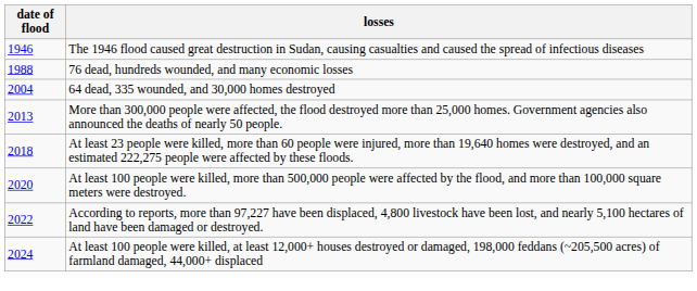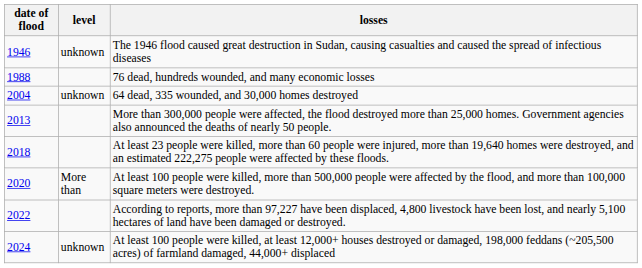 <table class="wikitable">
 <tr>
 <th>date of flood</th>
+<th>level</th>
 <th>losses</th>
 </tr>
 <tr>
 <td><a href='#'>1946</a></td>
+<td>unknown</td>
 <td>The 1946 flood caused great destruction in Sudan, causing casualties and caused the spread of infectious diseases</td>
 </tr>
 <tr>
 <td><a href='#'>1988</a></td>
+<td></td>
 <td>76 dead, hundreds wounded, and many economic losses</td>
 </tr>
 <tr>
 <td><a href='#'>2004</a></td>
+<td>unknown</td>
 <td>64 dead, 335 wounded, and 30,000 homes destroyed</td>
 </tr>
 <tr>
 <td><a href='#'>2013</a></td>
+<td></td>
 <td>More than 300,000 people were affected,  the flood destroyed more than 25,000 homes. Government agencies also announced the deaths of nearly 50 people.</td>
 </tr>
 <tr>
 <td><a href='#'>2018</a></td>
+<td></td>
 <td>At least 23 people were killed, more than 60 people were injured, more than 19,640 homes were destroyed, and an estimated 222,275 people were affected by these floods.</td>
 </tr>
 <tr>
 <td><a href='#'>2020</a></td>
+<td>More than </td>
 <td>At least 100 people were killed, more than 500,000 people were affected by the flood, and more than 100,000 square meters were destroyed.</td>
 </tr>
 <tr>
 <td><a href='#'>2022</a></td>
+<td></td>
 <td>According to reports, more than 97,227 have been displaced, 4,800 livestock have been lost, and nearly 5,100 hectares of land have been damaged or destroyed.</td>
 </tr>
 <tr>
 <td><a href='#'>2024</a></td>
+<td>unknown</td>
 <td>At least 100 people were killed, at least 12,000+ houses destroyed or damaged, 198,000 feddans (~205,500 acres) of farmland damaged, 44,000+ displaced</td>
 </tr>
 </table>
